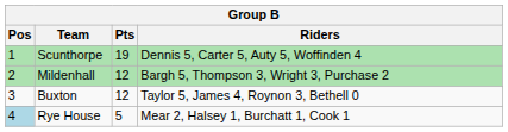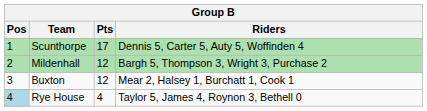 <table class="wikitable">
 <tr>
 <th colspan="4">Group B</th>
 </tr>
 <tr>
 <th width=20>Pos</th>
 <th width=90>Team</th>
 <th width=20>Pts</th>
 <th width=450>Riders</th>
 </tr>
 <tr style="background:#ACE1AF;">
 <td>1</td>
 <td align=left>Scunthorpe</td>
-<td>19</td>
+<td>17</td>
 <td>Dennis 5, Carter 5, Auty 5, Woffinden 4</td>
 </tr>
 <tr style="background:#ACE1AF;">
 <td>2</td>
 <td align=left>Mildenhall</td>
 <td>12</td>
 <td>Bargh 5, Thompson 3, Wright 3, Purchase 2</td>
 </tr>
 <tr>
 <td>3</td>
 <td align=left>Buxton</td>
 <td>12</td>
-<td>Taylor 5, James 4, Roynon 3, Bethell 0</td>
+<td>Mear 2, Halsey 1, Burchatt 1, Cook 1</td>
 </tr>
 <tr>
 <td style="background: lightblue;">4</td>
 <td align=left>Rye House</td>
-<td>5</td>
-<td>Mear 2, Halsey 1, Burchatt 1, Cook 1</td>
+<td>4</td>
+<td>Taylor 5, James 4, Roynon 3, Bethell 0</td>
 </tr>
 </table>
